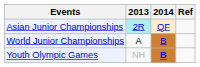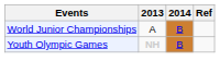 <table class="wikitable" style="font-size: 90%; text-align:center">
 <tr>
 <th>Events</th>
 <th>2013</th>
 <th>2014</th>
 <th>Ref</th>
-</tr>
-<tr>
-<td bgcolor="#ECF2FF"; align="left"><a href='#'>Asian Junior Championships</a></td>
-<td bgcolor=AFEEEE><a href='#'>2R</a></td>
-<td bgcolor=FFEBCD><a href='#'>QF</a></td>
-<td></td>
 </tr>
 <tr>
 <td bgcolor="#ECF2FF"; align="left"><a href='#'>World Junior Championships</a></td>
 <td>A</td>
 <td bgcolor=CD7F32><a href='#'>B</a></td>
 <td></td>
 </tr>
 <tr>
 <td bgcolor="#ECF2FF"; align="left"><a href='#'>Youth Olympic Games</a></td>
 <td style=color:#ccc><strong>NH</strong></td>
-<td bgcolor=CD7F32><strong><a href='#'>B</a></strong></td>
+<td bgcolor=CD7F32><a href='#'>B</a></td>
 <td></td>
 </tr>
 </table>
